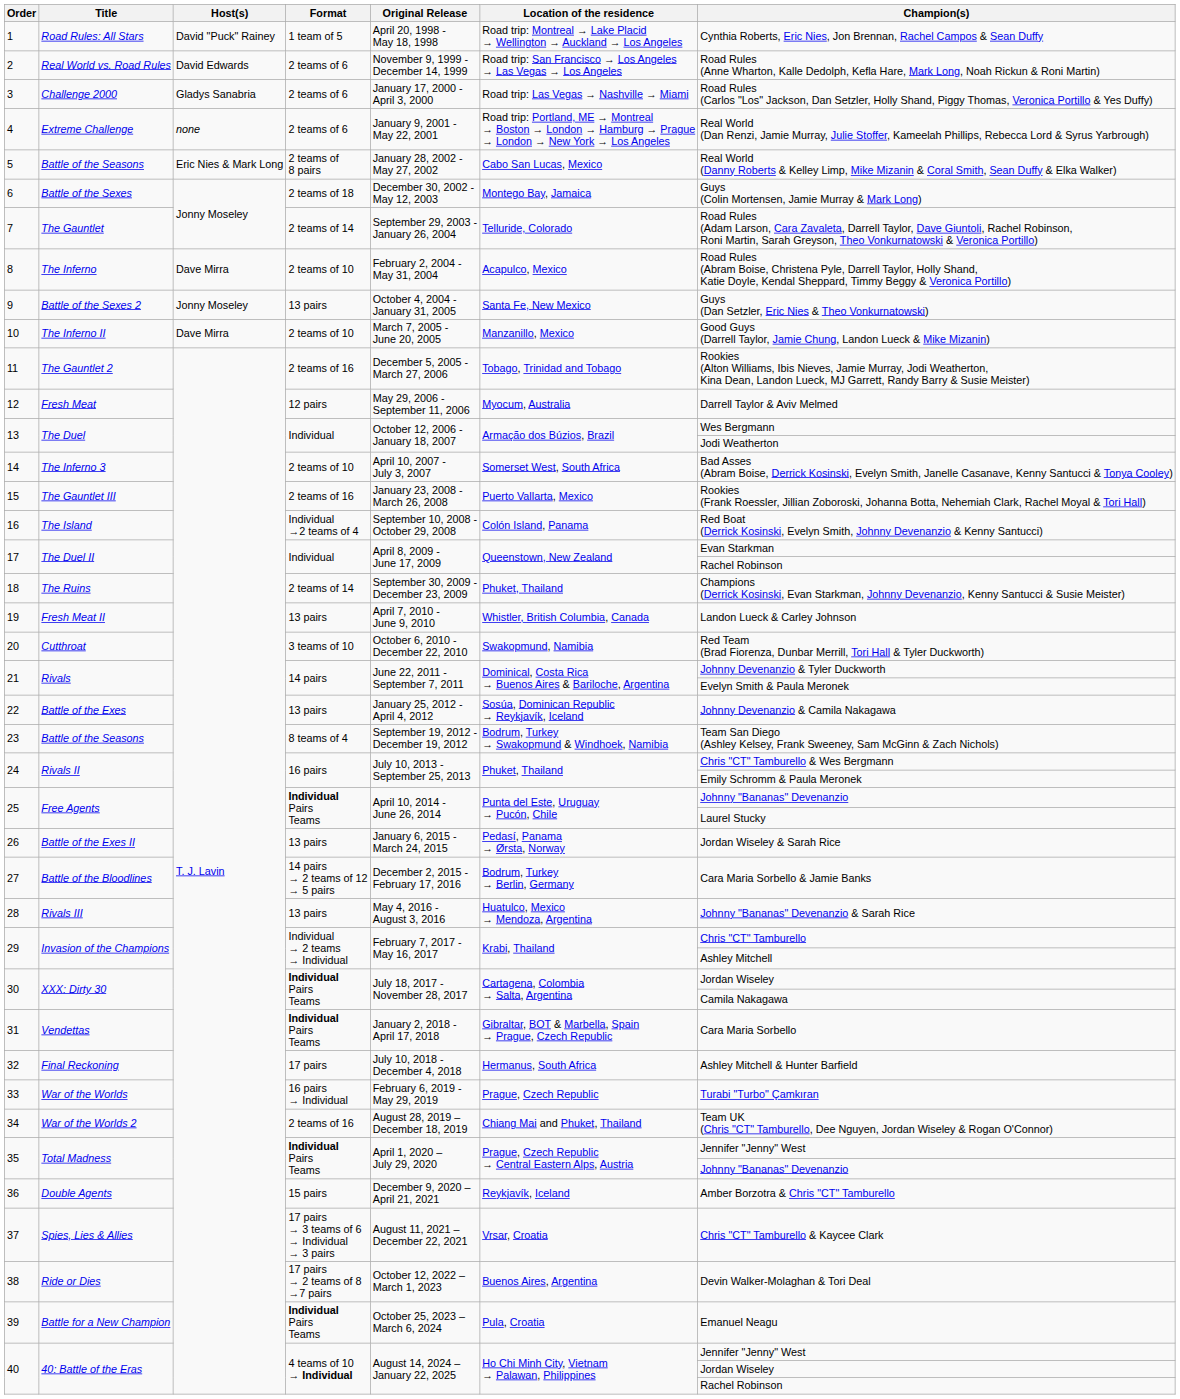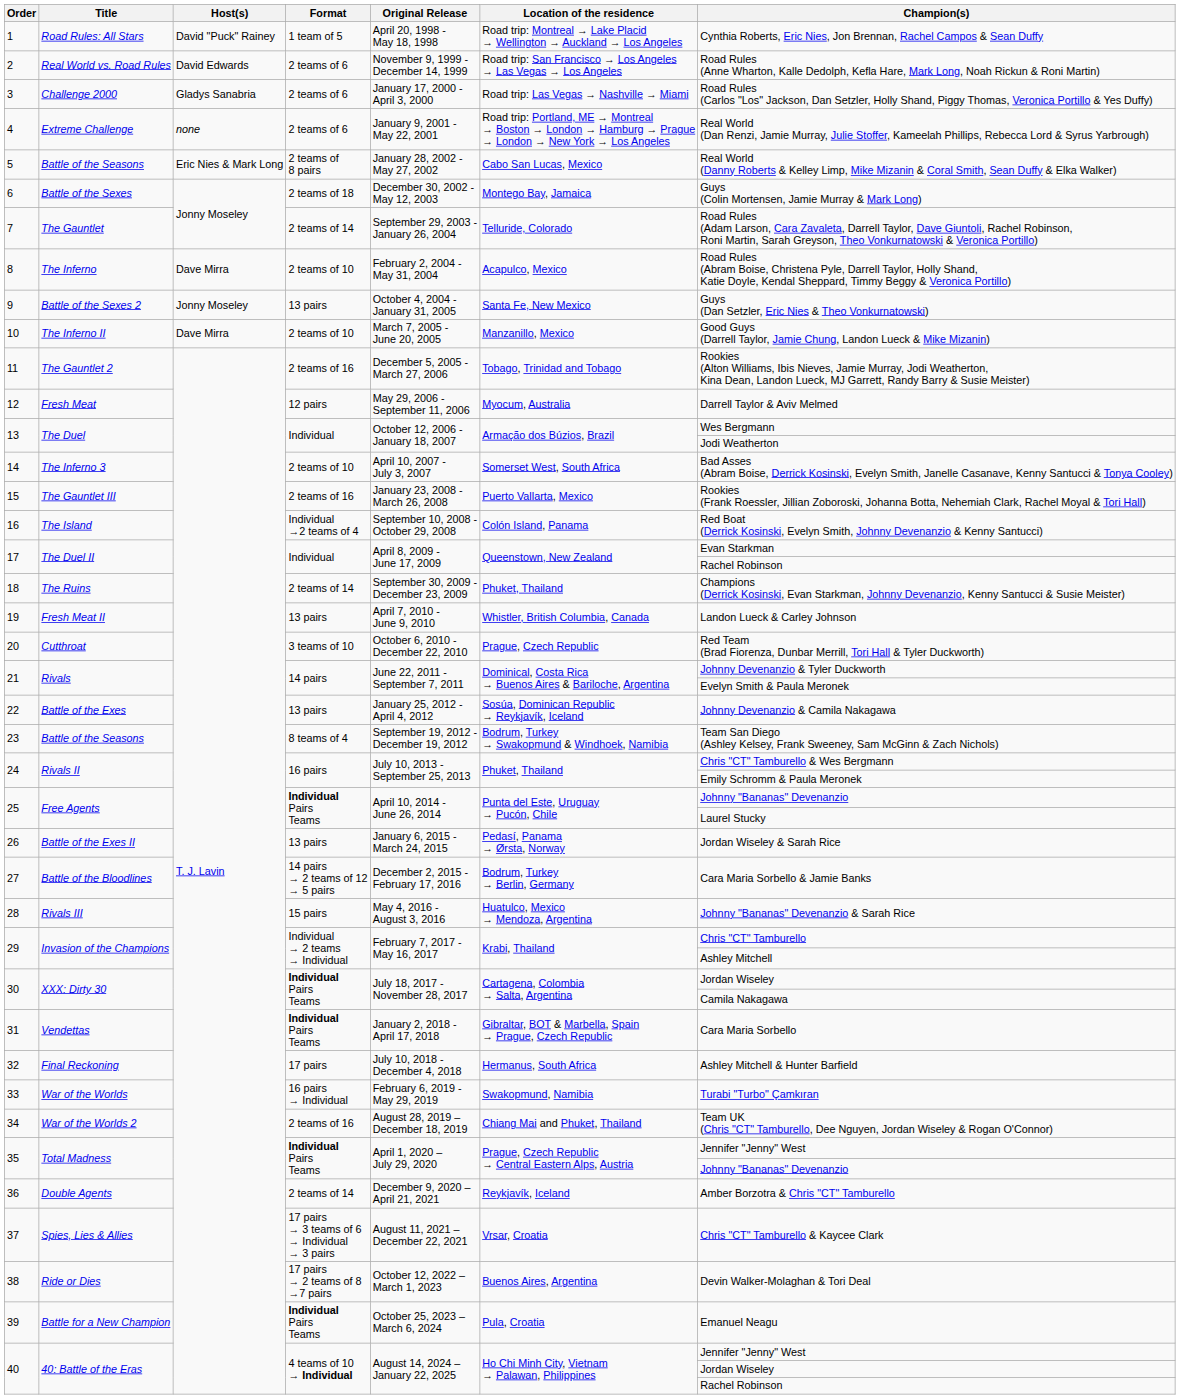 <table class="wikitable" style="font-size:90%; white-space:nowrap">
 <tr>
 <th>Order</th>
 <th>Title</th>
 <th>Host(s)</th>
 <th>Format</th>
 <th>Original Release</th>
 <th>Location of the residence</th>
 <th>Champion(s)</th>
 </tr>
 <tr>
 <td>1</td>
 <td><em><a href='#'>Road Rules: All Stars</a></em></td>
 <td nowrap>David "Puck" Rainey</td>
 <td>1 team of 5</td>
 <td>April 20, 1998 -<br>May 18, 1998</td>
 <td>Road trip: <a href='#'>Montreal</a> → <a href='#'>Lake Placid</a><br> → <a href='#'>Wellington</a> → <a href='#'>Auckland</a> → <a href='#'>Los Angeles</a></td>
 <td>Cynthia Roberts, <a href='#'>Eric Nies</a>, Jon Brennan, <a href='#'>Rachel Campos</a> & <a href='#'>Sean Duffy</a></td>
 </tr>
 <tr>
 <td>2</td>
 <td nowrap><em><a href='#'>Real World vs. Road Rules</a></em></td>
 <td>David Edwards</td>
 <td>2 teams of 6</td>
 <td>November 9, 1999 -<br>December 14, 1999</td>
 <td>Road trip: <a href='#'>San Francisco</a> → <a href='#'>Los Angeles</a><br> → <a href='#'>Las Vegas</a> → <a href='#'>Los Angeles</a></td>
 <td> Road Rules<br>(Anne Wharton, Kalle Dedolph, Kefla Hare, <a href='#'>Mark Long</a>, Noah Rickun & Roni Martin)</td>
 </tr>
 <tr>
 <td>3</td>
 <td><em><a href='#'>Challenge 2000</a></em></td>
 <td>Gladys Sanabria</td>
 <td>2 teams of 6</td>
 <td>January 17, 2000 -<br>April 3, 2000</td>
 <td>Road trip: <a href='#'>Las Vegas</a> → <a href='#'>Nashville</a> → <a href='#'>Miami</a></td>
 <td> Road Rules<br>(Carlos "Los" Jackson, Dan Setzler, Holly Shand, Piggy Thomas, <a href='#'>Veronica Portillo</a> & Yes Duffy)</td>
 </tr>
 <tr>
 <td>4</td>
 <td><em><a href='#'>Extreme Challenge</a></em></td>
 <td><em>none</em></td>
 <td>2 teams of 6</td>
 <td>January 9, 2001 -<br>May 22, 2001</td>
 <td>Road trip: <a href='#'>Portland, ME</a> → <a href='#'>Montreal</a><br> → <a href='#'>Boston</a> → <a href='#'>London</a> → <a href='#'>Hamburg</a> → <a href='#'>Prague</a><br>→ <a href='#'>London</a> → <a href='#'>New York</a> → <a href='#'>Los Angeles</a></td>
 <td> Real World<br>(Dan Renzi, Jamie Murray, <a href='#'>Julie Stoffer</a>, Kameelah Phillips, Rebecca Lord & Syrus Yarbrough)</td>
 </tr>
 <tr>
 <td>5</td>
 <td><a href='#'><em>Battle of the Seasons</em></a></td>
 <td>Eric Nies & Mark Long</td>
 <td>2 teams of<br>8 pairs</td>
 <td>January 28, 2002 -<br>May 27, 2002</td>
 <td><a href='#'>Cabo San Lucas</a>, <a href='#'>Mexico</a></td>
 <td> Real World<br>(<a href='#'>Danny Roberts</a> & Kelley Limp, <a href='#'>Mike Mizanin</a> & <a href='#'>Coral Smith</a>, <a href='#'>Sean Duffy</a> & Elka Walker)</td>
 </tr>
 <tr>
 <td>6</td>
 <td><em><a href='#'>Battle of the Sexes</a></em></td>
 <td rowspan="2">Jonny Moseley</td>
 <td>2 teams of 18</td>
 <td>December 30, 2002 -<br>May 12, 2003</td>
 <td><a href='#'>Montego Bay</a>, <a href='#'>Jamaica</a></td>
 <td> Guys<br>(Colin Mortensen, Jamie Murray & <a href='#'>Mark Long</a>)</td>
 </tr>
 <tr>
 <td>7</td>
 <td><em><a href='#'>The Gauntlet</a></em></td>
 <td>2 teams of 14</td>
 <td nowrap>September 29, 2003 -<br>January 26, 2004</td>
 <td><a href='#'>Telluride, Colorado</a></td>
 <td nowrap> Road Rules<br>(Adam Larson, <a href='#'>Cara Zavaleta</a>, Darrell Taylor, <a href='#'>Dave Giuntoli</a>, Rachel Robinson,<br>Roni Martin, Sarah Greyson, <a href='#'>Theo Vonkurnatowski</a> & <a href='#'>Veronica Portillo</a>)</td>
 </tr>
 <tr>
 <td>8</td>
 <td><em><a href='#'>The Inferno</a></em></td>
 <td>Dave Mirra</td>
 <td>2 teams of 10</td>
 <td>February 2, 2004 -<br>May 31, 2004</td>
 <td><a href='#'>Acapulco</a>, <a href='#'>Mexico</a></td>
 <td> Road Rules<br>(Abram Boise, Christena Pyle, Darrell Taylor, Holly Shand,<br>Katie Doyle, Kendal Sheppard, Timmy Beggy & <a href='#'>Veronica Portillo</a>)</td>
 </tr>
 <tr>
 <td>9</td>
 <td><em><a href='#'>Battle of the Sexes 2</a></em></td>
 <td>Jonny Moseley</td>
 <td>13 pairs</td>
 <td>October 4, 2004 -<br>January 31, 2005</td>
 <td><a href='#'>Santa Fe, New Mexico</a></td>
 <td> Guys<br>(Dan Setzler, <a href='#'>Eric Nies</a> & <a href='#'>Theo Vonkurnatowski</a>)</td>
 </tr>
 <tr>
 <td>10</td>
 <td><em><a href='#'>The Inferno II</a></em></td>
 <td>Dave Mirra</td>
 <td>2 teams of 10</td>
 <td>March 7, 2005 -<br>June 20, 2005</td>
 <td><a href='#'>Manzanillo</a>, <a href='#'>Mexico</a></td>
 <td> Good Guys<br>(Darrell Taylor, <a href='#'>Jamie Chung</a>, Landon Lueck & <a href='#'>Mike Mizanin</a>)</td>
 </tr>
 <tr>
 <td>11</td>
 <td><em><a href='#'>The Gauntlet 2</a></em></td>
 <td rowspan="40"><a href='#'>T. J. Lavin</a></td>
 <td>2 teams of 16</td>
 <td>December 5, 2005 -<br>March 27, 2006</td>
 <td><a href='#'>Tobago</a>, <a href='#'>Trinidad and Tobago</a></td>
 <td> Rookies<br>(Alton Williams, Ibis Nieves, Jamie Murray, Jodi Weatherton,<br>Kina Dean, Landon Lueck, MJ Garrett, Randy Barry & Susie Meister)</td>
 </tr>
 <tr>
 <td>12</td>
 <td><em><a href='#'>Fresh Meat</a></em></td>
 <td>12 pairs</td>
 <td>May 29, 2006 -<br>September 11, 2006</td>
 <td><a href='#'>Myocum</a>, <a href='#'>Australia</a></td>
 <td> Darrell Taylor & Aviv Melmed</td>
 </tr>
 <tr>
 <td rowspan=2>13</td>
 <td rowspan=2><em><a href='#'>The Duel</a></em></td>
 <td rowspan=2>Individual</td>
 <td rowspan=2>October 12, 2006 -<br>January 18, 2007</td>
 <td rowspan=2><a href='#'>Armação dos Búzios</a>, <a href='#'>Brazil</a></td>
 <td> Wes Bergmann</td>
 </tr>
 <tr>
 <td> Jodi Weatherton</td>
 </tr>
 <tr>
 <td>14</td>
 <td><em><a href='#'>The Inferno 3</a></em></td>
 <td>2 teams of 10</td>
 <td>April 10, 2007 -<br>July 3, 2007</td>
 <td><a href='#'>Somerset West</a>, <a href='#'>South Africa</a></td>
 <td> Bad Asses<br>(Abram Boise, <a href='#'>Derrick Kosinski</a>, Evelyn Smith, Janelle Casanave, Kenny Santucci & <a href='#'>Tonya Cooley</a>)</td>
 </tr>
 <tr>
 <td>15</td>
 <td><em><a href='#'>The Gauntlet III</a></em></td>
 <td>2 teams of 16</td>
 <td>January 23, 2008 -<br>March 26, 2008</td>
 <td><a href='#'>Puerto Vallarta</a>, <a href='#'>Mexico</a></td>
 <td> Rookies<br>(Frank Roessler, Jillian Zoboroski, Johanna Botta, Nehemiah Clark, Rachel Moyal & <a href='#'>Tori Hall</a>)</td>
 </tr>
 <tr>
 <td>16</td>
 <td><em><a href='#'>The Island</a></em></td>
 <td nowrap>Individual<br>→2 teams of 4</td>
 <td>September 10, 2008 -<br>October 29, 2008</td>
 <td><a href='#'>Colón Island</a>, <a href='#'>Panama</a></td>
 <td> Red Boat<br>(<a href='#'>Derrick Kosinski</a>, Evelyn Smith, <a href='#'>Johnny Devenanzio</a> & Kenny Santucci)</td>
 </tr>
 <tr>
 <td rowspan=2>17</td>
 <td rowspan=2><em><a href='#'>The Duel II</a></em></td>
 <td rowspan=2>Individual</td>
 <td rowspan=2>April 8, 2009 -<br>June 17, 2009</td>
 <td rowspan=2><a href='#'>Queenstown, New Zealand</a></td>
 <td> Evan Starkman</td>
 </tr>
 <tr>
 <td> Rachel Robinson</td>
 </tr>
 <tr>
 <td>18</td>
 <td><em><a href='#'>The Ruins</a></em></td>
 <td>2 teams of 14</td>
 <td>September 30, 2009 -<br>December 23, 2009</td>
 <td><a href='#'>Phuket, Thailand</a></td>
 <td> Champions<br>(<a href='#'>Derrick Kosinski</a>, Evan Starkman, <a href='#'>Johnny Devenanzio</a>, Kenny Santucci & Susie Meister)</td>
 </tr>
 <tr>
 <td>19</td>
 <td><em><a href='#'>Fresh Meat II</a></em></td>
 <td>13 pairs</td>
 <td>April 7, 2010 -<br>June 9, 2010</td>
 <td><a href='#'>Whistler, British Columbia</a>, <a href='#'>Canada</a></td>
 <td> Landon Lueck & Carley Johnson</td>
 </tr>
 <tr>
 <td>20</td>
 <td><em><a href='#'>Cutthroat</a></em></td>
 <td>3 teams of 10</td>
 <td>October 6, 2010 -<br>December 22, 2010</td>
-<td><a href='#'>Swakopmund</a>, <a href='#'>Namibia</a></td>
+<td><a href='#'>Prague</a>, <a href='#'>Czech Republic</a></td>
 <td> Red Team<br>(Brad Fiorenza, Dunbar Merrill, <a href='#'>Tori Hall</a> & Tyler Duckworth)</td>
 </tr>
 <tr>
 <td rowspan=2>21</td>
 <td rowspan=2><em><a href='#'>Rivals</a></em></td>
 <td rowspan=2>14 pairs</td>
 <td rowspan=2>June 22, 2011 -<br>September 7, 2011</td>
 <td rowspan=2><a href='#'>Dominical</a>, <a href='#'>Costa Rica</a><br>→ <a href='#'>Buenos Aires</a> & <a href='#'>Bariloche</a>, <a href='#'>Argentina</a></td>
 <td> <a href='#'>Johnny Devenanzio</a> & Tyler Duckworth</td>
 </tr>
 <tr>
 <td> Evelyn Smith & Paula Meronek</td>
 </tr>
 <tr>
 <td>22</td>
 <td><em><a href='#'>Battle of the Exes</a></em></td>
 <td>13 pairs</td>
 <td>January 25, 2012 -<br>April 4, 2012</td>
 <td><a href='#'>Sosúa</a>, <a href='#'>Dominican Republic</a><br>→ <a href='#'>Reykjavík</a>, <a href='#'>Iceland</a></td>
 <td> <a href='#'>Johnny Devenanzio</a> & Camila Nakagawa</td>
 </tr>
 <tr>
 <td>23</td>
 <td><a href='#'><em>Battle of the Seasons</em></a></td>
 <td>8 teams of 4</td>
 <td>September 19, 2012 -<br>December 19, 2012</td>
 <td><a href='#'>Bodrum</a>, <a href='#'>Turkey</a><br>→ <a href='#'>Swakopmund</a> & <a href='#'>Windhoek</a>, <a href='#'>Namibia</a></td>
 <td> Team San Diego<br>(Ashley Kelsey, Frank Sweeney, Sam McGinn & Zach Nichols)</td>
 </tr>
 <tr>
 <td rowspan=2>24</td>
 <td rowspan=2><em><a href='#'>Rivals II</a></em></td>
 <td nowrap rowspan=2>16 pairs</td>
 <td rowspan=2>July 10, 2013 -<br>September 25, 2013</td>
 <td rowspan=2><a href='#'>Phuket</a>, <a href='#'>Thailand</a></td>
 <td> <a href='#'>Chris "CT" Tamburello</a> & Wes Bergmann</td>
 </tr>
 <tr>
 <td> Emily Schromm & Paula Meronek</td>
 </tr>
 <tr>
 <td rowspan=2>25</td>
 <td rowspan=2><em><a href='#'>Free Agents</a></em></td>
 <td rowspan=2><strong>Individual</strong><br>Pairs<br>Teams</td>
 <td rowspan=2>April 10, 2014 -<br>June 26, 2014</td>
 <td rowspan=2><a href='#'>Punta del Este</a>, <a href='#'>Uruguay</a><br>→ <a href='#'>Pucón</a>, <a href='#'>Chile</a></td>
 <td> <a href='#'>Johnny "Bananas" Devenanzio</a></td>
 </tr>
 <tr>
 <td> Laurel Stucky</td>
 </tr>
 <tr>
 <td>26</td>
 <td><em><a href='#'>Battle of the Exes II</a></em></td>
 <td>13 pairs</td>
 <td>January 6, 2015 -<br>March 24, 2015</td>
 <td><a href='#'>Pedasí</a>, <a href='#'>Panama</a><br>→ <a href='#'>Ørsta</a>, <a href='#'>Norway</a></td>
 <td> Jordan Wiseley & Sarah Rice</td>
 </tr>
 <tr>
 <td>27</td>
 <td><em><a href='#'>Battle of the Bloodlines</a></em></td>
 <td nowrap>14 pairs<br>→ 2 teams of 12<br>→ 5 pairs</td>
 <td>December 2, 2015 -<br>February 17, 2016</td>
 <td><a href='#'>Bodrum</a>, <a href='#'>Turkey</a><br>→ <a href='#'>Berlin</a>, <a href='#'>Germany</a></td>
 <td> Cara Maria Sorbello & Jamie Banks</td>
 </tr>
 <tr>
 <td>28</td>
 <td><em><a href='#'>Rivals III</a></em></td>
-<td>13 pairs</td>
+<td>15 pairs</td>
 <td>May 4, 2016 -<br>August 3, 2016</td>
 <td><a href='#'>Huatulco</a>, <a href='#'>Mexico</a><br>→ <a href='#'>Mendoza</a>, <a href='#'>Argentina</a></td>
 <td> <a href='#'>Johnny "Bananas" Devenanzio</a> & Sarah Rice</td>
 </tr>
 <tr>
 <td rowspan=2>29</td>
 <td rowspan=2><em><a href='#'>Invasion of the Champions</a></em></td>
 <td rowspan=2>Individual<br>→ 2 teams<br>→ Individual</td>
 <td rowspan=2>February 7, 2017 -<br>May 16, 2017</td>
 <td rowspan=2><a href='#'>Krabi</a>, <a href='#'>Thailand</a></td>
 <td> <a href='#'>Chris "CT" Tamburello</a></td>
 </tr>
 <tr>
 <td> Ashley Mitchell</td>
 </tr>
 <tr>
 <td rowspan=2>30</td>
 <td rowspan=2><em><a href='#'>XXX: Dirty 30</a></em></td>
 <td rowspan=2><strong>Individual</strong><br>Pairs<br>Teams</td>
 <td rowspan=2>July 18, 2017 -<br>November 28, 2017</td>
 <td rowspan=2><a href='#'>Cartagena</a>, <a href='#'>Colombia</a><br>→ <a href='#'>Salta</a>, <a href='#'>Argentina</a></td>
 <td> Jordan Wiseley</td>
 </tr>
 <tr>
 <td> Camila Nakagawa</td>
 </tr>
 <tr>
 <td>31</td>
 <td><em><a href='#'>Vendettas</a></em></td>
 <td><strong>Individual</strong><br>Pairs<br>Teams</td>
 <td>January 2, 2018 -<br>April 17, 2018</td>
 <td><a href='#'>Gibraltar</a>, <a href='#'>BOT</a> & <a href='#'>Marbella</a>, <a href='#'>Spain</a><br>→ <a href='#'>Prague</a>, <a href='#'>Czech Republic</a></td>
 <td> Cara Maria Sorbello</td>
 </tr>
 <tr>
 <td>32</td>
 <td><em><a href='#'>Final Reckoning</a></em></td>
 <td>17 pairs</td>
 <td>July 10, 2018 -<br>December 4, 2018</td>
 <td><a href='#'>Hermanus</a>, <a href='#'>South Africa</a></td>
 <td> Ashley Mitchell & Hunter Barfield</td>
 </tr>
 <tr>
 <td>33</td>
 <td><em><a href='#'>War of the Worlds</a></em></td>
 <td>16 pairs<br>→ Individual</td>
 <td>February 6, 2019 -<br>May 29, 2019</td>
-<td><a href='#'>Prague</a>, <a href='#'>Czech Republic</a></td>
+<td><a href='#'>Swakopmund</a>, <a href='#'>Namibia</a></td>
 <td> <a href='#'>Turabi "Turbo" Çamkıran</a></td>
 </tr>
 <tr>
 <td>34</td>
 <td><em><a href='#'>War of the Worlds 2</a></em></td>
 <td>2 teams of 16</td>
 <td>August 28, 2019 –<br>December 18, 2019</td>
 <td><a href='#'>Chiang Mai</a> and <a href='#'>Phuket</a>, <a href='#'>Thailand</a></td>
 <td> Team UK<br>(<a href='#'>Chris "CT" Tamburello</a>, Dee Nguyen, Jordan Wiseley & Rogan O'Connor)</td>
 </tr>
 <tr>
 <td rowspan=2>35</td>
 <td rowspan=2><em><a href='#'>Total Madness</a></em></td>
 <td rowspan=2><strong>Individual</strong><br>Pairs<br>Teams</td>
 <td rowspan=2>April 1, 2020 –<br>July 29, 2020</td>
 <td rowspan=2><a href='#'>Prague</a>, <a href='#'>Czech Republic</a><br>→ <a href='#'>Central Eastern Alps</a>, <a href='#'>Austria</a></td>
 <td> Jennifer "Jenny" West</td>
 </tr>
 <tr>
 <td> <a href='#'>Johnny "Bananas" Devenanzio</a></td>
 </tr>
 <tr>
 <td>36</td>
 <td><em><a href='#'>Double Agents</a></em></td>
-<td>15 pairs</td>
+<td>2 teams of 14</td>
 <td>December 9, 2020 –<br>April 21, 2021</td>
 <td><a href='#'>Reykjavík</a>, <a href='#'>Iceland</a></td>
 <td> Amber Borzotra & <a href='#'>Chris "CT" Tamburello</a></td>
 </tr>
 <tr>
 <td>37</td>
 <td><em><a href='#'>Spies, Lies & Allies</a></em></td>
 <td>17 pairs<br>→ 3 teams of 6<br>→ Individual<br>→ 3 pairs</td>
 <td>August 11, 2021 –<br> December 22, 2021</td>
 <td><a href='#'>Vrsar</a>, <a href='#'>Croatia</a></td>
 <td> <a href='#'>Chris "CT" Tamburello</a> & Kaycee Clark</td>
 </tr>
 <tr>
 <td>38</td>
 <td><em><a href='#'>Ride or Dies</a></em></td>
 <td>17 pairs<br>→ 2 teams of 8<br>→7 pairs</td>
 <td>October 12, 2022 –<br> March 1, 2023</td>
 <td><a href='#'>Buenos Aires</a>, <a href='#'>Argentina</a></td>
 <td> Devin Walker-Molaghan & Tori Deal</td>
 </tr>
 <tr>
 <td>39</td>
 <td><em><a href='#'>Battle for a New Champion</a></em></td>
 <td><strong>Individual</strong><br>Pairs<br>Teams</td>
 <td>October 25, 2023 –<br> March 6, 2024</td>
 <td><a href='#'>Pula</a>, <a href='#'>Croatia</a></td>
 <td> Emanuel Neagu</td>
 </tr>
 <tr>
 <td rowspan=3>40</td>
 <td rowspan=3><em><a href='#'>40: Battle of the Eras</a></em></td>
 <td rowspan=3>4 teams of 10<br>→ <strong>Individual</strong></td>
 <td rowspan=3>August 14, 2024 –<br>January 22, 2025</td>
 <td rowspan=3><a href='#'>Ho Chi Minh City</a>, <a href='#'>Vietnam</a><br> → <a href='#'>Palawan</a>, <a href='#'>Philippines</a></td>
 <td> Jennifer "Jenny" West</td>
 </tr>
 <tr>
 <td> Jordan Wiseley</td>
 </tr>
 <tr>
 <td> Rachel Robinson</td>
 </tr>
 </table>
